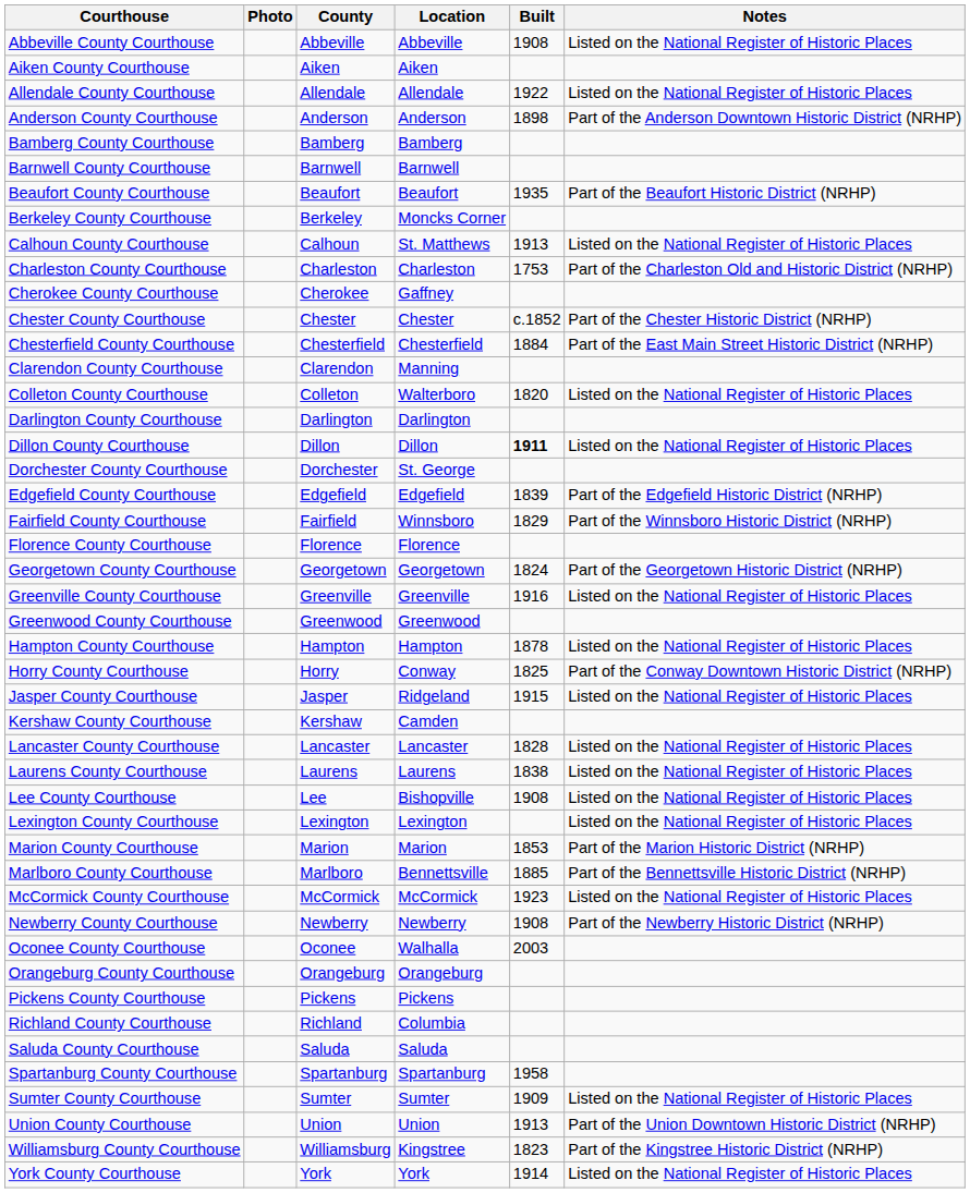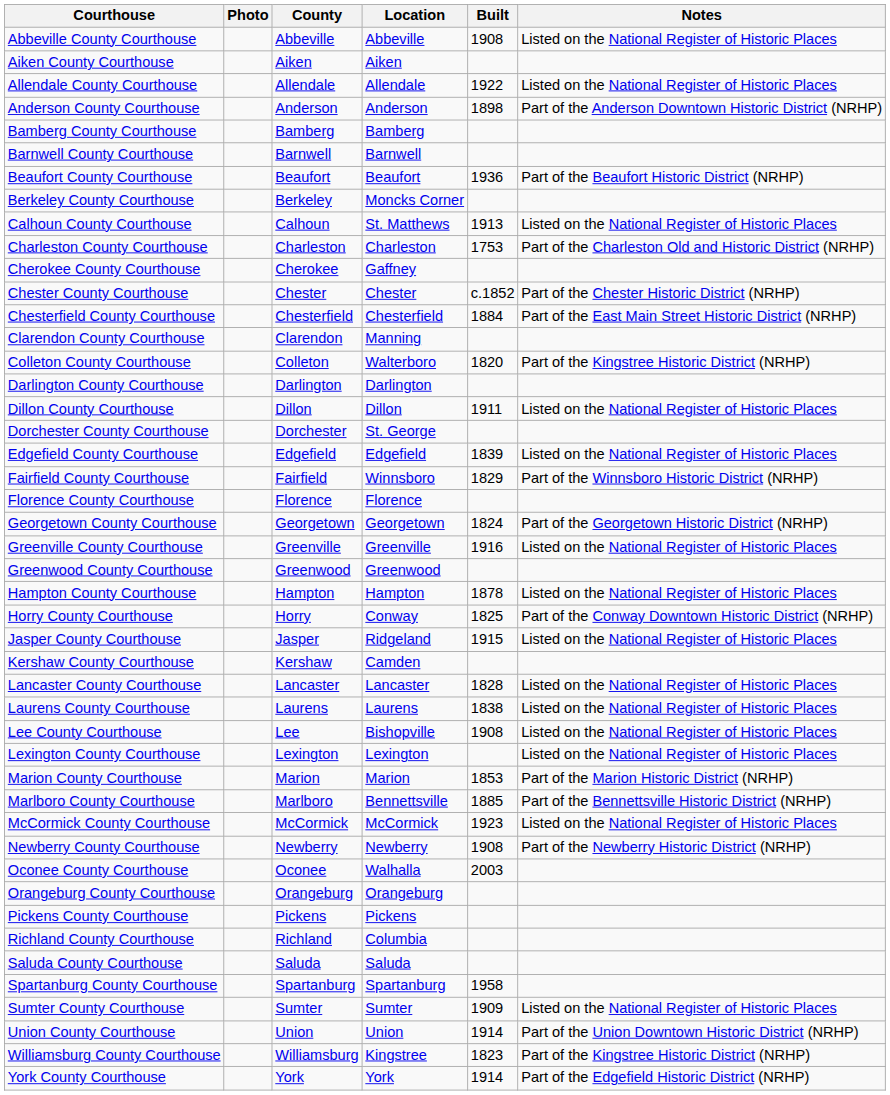 <table class="wikitable sortable sticky-header sort-under">
 <tr>
 <th>Courthouse</th>
 <th class="unsortable">Photo</th>
 <th>County</th>
 <th>Location</th>
 <th>Built</th>
 <th class="unsortable">Notes</th>
 </tr>
 <tr>
 <td><a href='#'>Abbeville County Courthouse</a></td>
 <td></td>
 <td><a href='#'>Abbeville</a></td>
 <td><a href='#'>Abbeville</a><br><small></small></td>
 <td>1908</td>
 <td>Listed on the <a href='#'>National Register of Historic Places</a></td>
 </tr>
 <tr>
 <td><a href='#'>Aiken County Courthouse</a></td>
 <td></td>
 <td><a href='#'>Aiken</a></td>
 <td><a href='#'>Aiken</a><br><small></small></td>
 <td></td>
 <td></td>
 </tr>
 <tr>
 <td><a href='#'>Allendale County Courthouse</a></td>
 <td></td>
 <td><a href='#'>Allendale</a></td>
 <td><a href='#'>Allendale</a><br><small></small></td>
 <td>1922</td>
 <td>Listed on the <a href='#'>National Register of Historic Places</a></td>
 </tr>
 <tr>
 <td><a href='#'>Anderson County Courthouse</a></td>
 <td></td>
 <td><a href='#'>Anderson</a></td>
 <td><a href='#'>Anderson</a><br><small></small></td>
 <td>1898</td>
 <td>Part of the <a href='#'>Anderson Downtown Historic District</a> (NRHP)</td>
 </tr>
 <tr>
 <td><a href='#'>Bamberg County Courthouse</a></td>
 <td></td>
 <td><a href='#'>Bamberg</a></td>
 <td><a href='#'>Bamberg</a><br><small></small></td>
 <td></td>
 <td></td>
 </tr>
 <tr>
 <td><a href='#'>Barnwell County Courthouse</a></td>
 <td></td>
 <td><a href='#'>Barnwell</a></td>
 <td><a href='#'>Barnwell</a><br><small></small></td>
 <td></td>
 <td></td>
 </tr>
 <tr>
 <td><a href='#'>Beaufort County Courthouse</a></td>
 <td></td>
 <td><a href='#'>Beaufort</a></td>
 <td><a href='#'>Beaufort</a><br><small></small></td>
-<td>1935</td>
+<td>1936</td>
 <td>Part of the <a href='#'>Beaufort Historic District</a> (NRHP)</td>
 </tr>
 <tr>
 <td><a href='#'>Berkeley County Courthouse</a></td>
 <td></td>
 <td><a href='#'>Berkeley</a></td>
 <td><a href='#'>Moncks Corner</a><br><small></small></td>
 <td></td>
 <td></td>
 </tr>
 <tr>
 <td><a href='#'>Calhoun County Courthouse</a></td>
 <td></td>
 <td><a href='#'>Calhoun</a></td>
 <td><a href='#'>St. Matthews</a><br><small></small></td>
 <td>1913</td>
 <td>Listed on the <a href='#'>National Register of Historic Places</a></td>
 </tr>
 <tr>
 <td><a href='#'>Charleston County Courthouse</a></td>
 <td></td>
 <td><a href='#'>Charleston</a></td>
 <td><a href='#'>Charleston</a><br><small></small></td>
 <td>1753</td>
 <td>Part of the <a href='#'>Charleston Old and Historic District</a> (NRHP)</td>
 </tr>
 <tr>
 <td><a href='#'>Cherokee County Courthouse</a></td>
 <td></td>
 <td><a href='#'>Cherokee</a></td>
 <td><a href='#'>Gaffney</a><br><small></small></td>
 <td></td>
 <td></td>
 </tr>
 <tr>
 <td><a href='#'>Chester County Courthouse</a></td>
 <td></td>
 <td><a href='#'>Chester</a></td>
 <td><a href='#'>Chester</a><br><small></small></td>
 <td>c.1852</td>
 <td>Part of the <a href='#'>Chester Historic District</a> (NRHP)</td>
 </tr>
 <tr>
 <td><a href='#'>Chesterfield County Courthouse</a></td>
 <td></td>
 <td><a href='#'>Chesterfield</a></td>
 <td><a href='#'>Chesterfield</a><br><small></small></td>
 <td>1884</td>
 <td>Part of the <a href='#'>East Main Street Historic District</a> (NRHP)</td>
 </tr>
 <tr>
 <td><a href='#'>Clarendon County Courthouse</a></td>
 <td></td>
 <td><a href='#'>Clarendon</a></td>
 <td><a href='#'>Manning</a><br><small></small></td>
 <td></td>
 <td></td>
 </tr>
 <tr>
 <td><a href='#'>Colleton County Courthouse</a></td>
 <td></td>
 <td><a href='#'>Colleton</a></td>
 <td><a href='#'>Walterboro</a><br><small></small></td>
 <td>1820</td>
-<td>Listed on the <a href='#'>National Register of Historic Places</a></td>
+<td>Part of the <a href='#'>Kingstree Historic District</a> (NRHP)</td>
 </tr>
 <tr>
 <td><a href='#'>Darlington County Courthouse</a></td>
 <td></td>
 <td><a href='#'>Darlington</a></td>
 <td><a href='#'>Darlington</a><br><small></small></td>
 <td></td>
 <td></td>
 </tr>
 <tr>
 <td><a href='#'>Dillon County Courthouse</a></td>
 <td></td>
 <td><a href='#'>Dillon</a></td>
 <td><a href='#'>Dillon</a><br><small></small></td>
-<td><strong>1911</strong></td>
+<td>1911</td>
 <td>Listed on the <a href='#'>National Register of Historic Places</a></td>
 </tr>
 <tr>
 <td><a href='#'>Dorchester County Courthouse</a></td>
 <td></td>
 <td><a href='#'>Dorchester</a></td>
 <td><a href='#'>St. George</a><br><small></small></td>
 <td></td>
 <td></td>
 </tr>
 <tr>
 <td><a href='#'>Edgefield County Courthouse</a></td>
 <td></td>
 <td><a href='#'>Edgefield</a></td>
 <td><a href='#'>Edgefield</a><br><small></small></td>
 <td>1839</td>
-<td>Part of the <a href='#'>Edgefield Historic District</a> (NRHP)</td>
+<td>Listed on the <a href='#'>National Register of Historic Places</a></td>
 </tr>
 <tr>
 <td><a href='#'>Fairfield County Courthouse</a></td>
 <td></td>
 <td><a href='#'>Fairfield</a></td>
 <td><a href='#'>Winnsboro</a><br><small></small></td>
 <td>1829</td>
 <td>Part of the <a href='#'>Winnsboro Historic District</a> (NRHP)</td>
 </tr>
 <tr>
 <td><a href='#'>Florence County Courthouse</a></td>
 <td></td>
 <td><a href='#'>Florence</a></td>
 <td><a href='#'>Florence</a><br><small></small></td>
 <td></td>
 <td></td>
 </tr>
 <tr>
 <td><a href='#'>Georgetown County Courthouse</a></td>
 <td></td>
 <td><a href='#'>Georgetown</a></td>
 <td><a href='#'>Georgetown</a><br><small></small></td>
 <td>1824</td>
 <td>Part of the <a href='#'>Georgetown Historic District</a> (NRHP)</td>
 </tr>
 <tr>
 <td><a href='#'>Greenville County Courthouse</a></td>
 <td></td>
 <td><a href='#'>Greenville</a></td>
 <td><a href='#'>Greenville</a><br><small></small></td>
 <td>1916</td>
 <td>Listed on the <a href='#'>National Register of Historic Places</a></td>
 </tr>
 <tr>
 <td><a href='#'>Greenwood County Courthouse</a></td>
 <td></td>
 <td><a href='#'>Greenwood</a></td>
 <td><a href='#'>Greenwood</a><br><small></small></td>
 <td></td>
 <td></td>
 </tr>
 <tr>
 <td><a href='#'>Hampton County Courthouse</a></td>
 <td></td>
 <td><a href='#'>Hampton</a></td>
 <td><a href='#'>Hampton</a><br><small></small></td>
 <td>1878</td>
 <td>Listed on the <a href='#'>National Register of Historic Places</a></td>
 </tr>
 <tr>
 <td><a href='#'>Horry County Courthouse</a></td>
 <td></td>
 <td><a href='#'>Horry</a></td>
 <td><a href='#'>Conway</a><br><small></small></td>
 <td>1825</td>
 <td>Part of the <a href='#'>Conway Downtown Historic District</a> (NRHP)</td>
 </tr>
 <tr>
 <td><a href='#'>Jasper County Courthouse</a></td>
 <td></td>
 <td><a href='#'>Jasper</a></td>
 <td><a href='#'>Ridgeland</a><br><small></small></td>
 <td>1915</td>
 <td>Listed on the <a href='#'>National Register of Historic Places</a></td>
 </tr>
 <tr>
 <td><a href='#'>Kershaw County Courthouse</a></td>
 <td></td>
 <td><a href='#'>Kershaw</a></td>
 <td><a href='#'>Camden</a><br><small></small></td>
 <td></td>
 <td></td>
 </tr>
 <tr>
 <td><a href='#'>Lancaster County Courthouse</a></td>
 <td></td>
 <td><a href='#'>Lancaster</a></td>
 <td><a href='#'>Lancaster</a><br><small></small></td>
 <td>1828</td>
 <td>Listed on the <a href='#'>National Register of Historic Places</a></td>
 </tr>
 <tr>
 <td><a href='#'>Laurens County Courthouse</a></td>
 <td></td>
 <td><a href='#'>Laurens</a></td>
 <td><a href='#'>Laurens</a><br><small></small></td>
 <td>1838</td>
 <td>Listed on the <a href='#'>National Register of Historic Places</a></td>
 </tr>
 <tr>
 <td><a href='#'>Lee County Courthouse</a></td>
 <td></td>
 <td><a href='#'>Lee</a></td>
 <td><a href='#'>Bishopville</a><br><small></small></td>
 <td>1908</td>
 <td>Listed on the <a href='#'>National Register of Historic Places</a></td>
 </tr>
 <tr>
 <td><a href='#'>Lexington County Courthouse</a></td>
 <td></td>
 <td><a href='#'>Lexington</a></td>
 <td><a href='#'>Lexington</a><br><small></small></td>
 <td></td>
 <td>Listed on the <a href='#'>National Register of Historic Places</a></td>
 </tr>
 <tr>
 <td><a href='#'>Marion County Courthouse</a></td>
 <td></td>
 <td><a href='#'>Marion</a></td>
 <td><a href='#'>Marion</a><br><small></small></td>
 <td>1853</td>
 <td>Part of the <a href='#'>Marion Historic District</a> (NRHP)</td>
 </tr>
 <tr>
 <td><a href='#'>Marlboro County Courthouse</a></td>
 <td></td>
 <td><a href='#'>Marlboro</a></td>
 <td><a href='#'>Bennettsville</a><br><small></small></td>
 <td>1885</td>
 <td>Part of the <a href='#'>Bennettsville Historic District</a> (NRHP)</td>
 </tr>
 <tr>
 <td><a href='#'>McCormick County Courthouse</a></td>
 <td></td>
 <td><a href='#'>McCormick</a></td>
 <td><a href='#'>McCormick</a><br><small></small></td>
 <td>1923</td>
 <td>Listed on the <a href='#'>National Register of Historic Places</a></td>
 </tr>
 <tr>
 <td><a href='#'>Newberry County Courthouse</a></td>
 <td></td>
 <td><a href='#'>Newberry</a></td>
 <td><a href='#'>Newberry</a><br><small></small></td>
 <td>1908</td>
 <td>Part of the <a href='#'>Newberry Historic District</a> (NRHP)</td>
 </tr>
 <tr>
 <td><a href='#'>Oconee County Courthouse</a></td>
 <td></td>
 <td><a href='#'>Oconee</a></td>
 <td><a href='#'>Walhalla</a><br><small></small></td>
 <td>2003</td>
 <td></td>
 </tr>
 <tr>
 <td><a href='#'>Orangeburg County Courthouse</a></td>
 <td></td>
 <td><a href='#'>Orangeburg</a></td>
 <td><a href='#'>Orangeburg</a><br><small></small></td>
 <td></td>
 <td></td>
 </tr>
 <tr>
 <td><a href='#'>Pickens County Courthouse</a></td>
 <td></td>
 <td><a href='#'>Pickens</a></td>
 <td><a href='#'>Pickens</a><br><small></small></td>
 <td></td>
 <td></td>
 </tr>
 <tr>
 <td><a href='#'>Richland County Courthouse</a></td>
 <td></td>
 <td><a href='#'>Richland</a></td>
 <td><a href='#'>Columbia</a><br><small></small></td>
 <td></td>
 <td></td>
 </tr>
 <tr>
 <td><a href='#'>Saluda County Courthouse</a></td>
 <td></td>
 <td><a href='#'>Saluda</a></td>
 <td><a href='#'>Saluda</a><br><small></small></td>
 <td></td>
 <td></td>
 </tr>
 <tr>
 <td><a href='#'>Spartanburg County Courthouse</a></td>
 <td></td>
 <td><a href='#'>Spartanburg</a></td>
 <td><a href='#'>Spartanburg</a><br><small></small></td>
 <td>1958</td>
 <td></td>
 </tr>
 <tr>
 <td><a href='#'>Sumter County Courthouse</a></td>
 <td></td>
 <td><a href='#'>Sumter</a></td>
 <td><a href='#'>Sumter</a><br><small></small></td>
 <td>1909</td>
 <td>Listed on the <a href='#'>National Register of Historic Places</a></td>
 </tr>
 <tr>
 <td><a href='#'>Union County Courthouse</a></td>
 <td></td>
 <td><a href='#'>Union</a></td>
 <td><a href='#'>Union</a><br><small></small></td>
-<td>1913</td>
+<td>1914</td>
 <td>Part of the <a href='#'>Union Downtown Historic District</a> (NRHP)</td>
 </tr>
 <tr>
 <td><a href='#'>Williamsburg County Courthouse</a></td>
 <td></td>
 <td><a href='#'>Williamsburg</a></td>
 <td><a href='#'>Kingstree</a><br><small></small></td>
 <td>1823</td>
 <td>Part of the <a href='#'>Kingstree Historic District</a> (NRHP)</td>
 </tr>
 <tr>
 <td><a href='#'>York County Courthouse</a></td>
 <td></td>
 <td><a href='#'>York</a></td>
 <td><a href='#'>York</a><br><small></small></td>
 <td>1914</td>
-<td>Listed on the <a href='#'>National Register of Historic Places</a></td>
+<td>Part of the <a href='#'>Edgefield Historic District</a> (NRHP)</td>
 </tr>
 </table>
